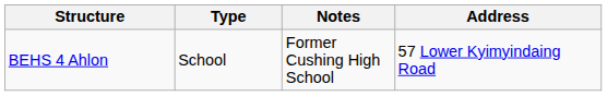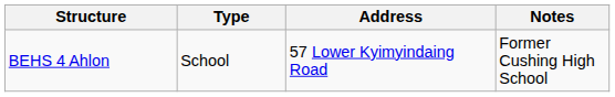 <table class="wikitable" border="1">
 <tr>
 <th width="250">Structure</th>
 <th width="150">Type</th>
+<th width="300">Address</th>
 <th width="150">Notes</th>
-<th width="300">Address</th>
 </tr>
 <tr>
 <td><a href='#'>BEHS 4 Ahlon</a></td>
 <td>School</td>
+<td>57 <a href='#'>Lower Kyimyindaing Road</a></td>
 <td>Former Cushing High School</td>
-<td>57 <a href='#'>Lower Kyimyindaing Road</a></td>
 </tr>
 </table>
